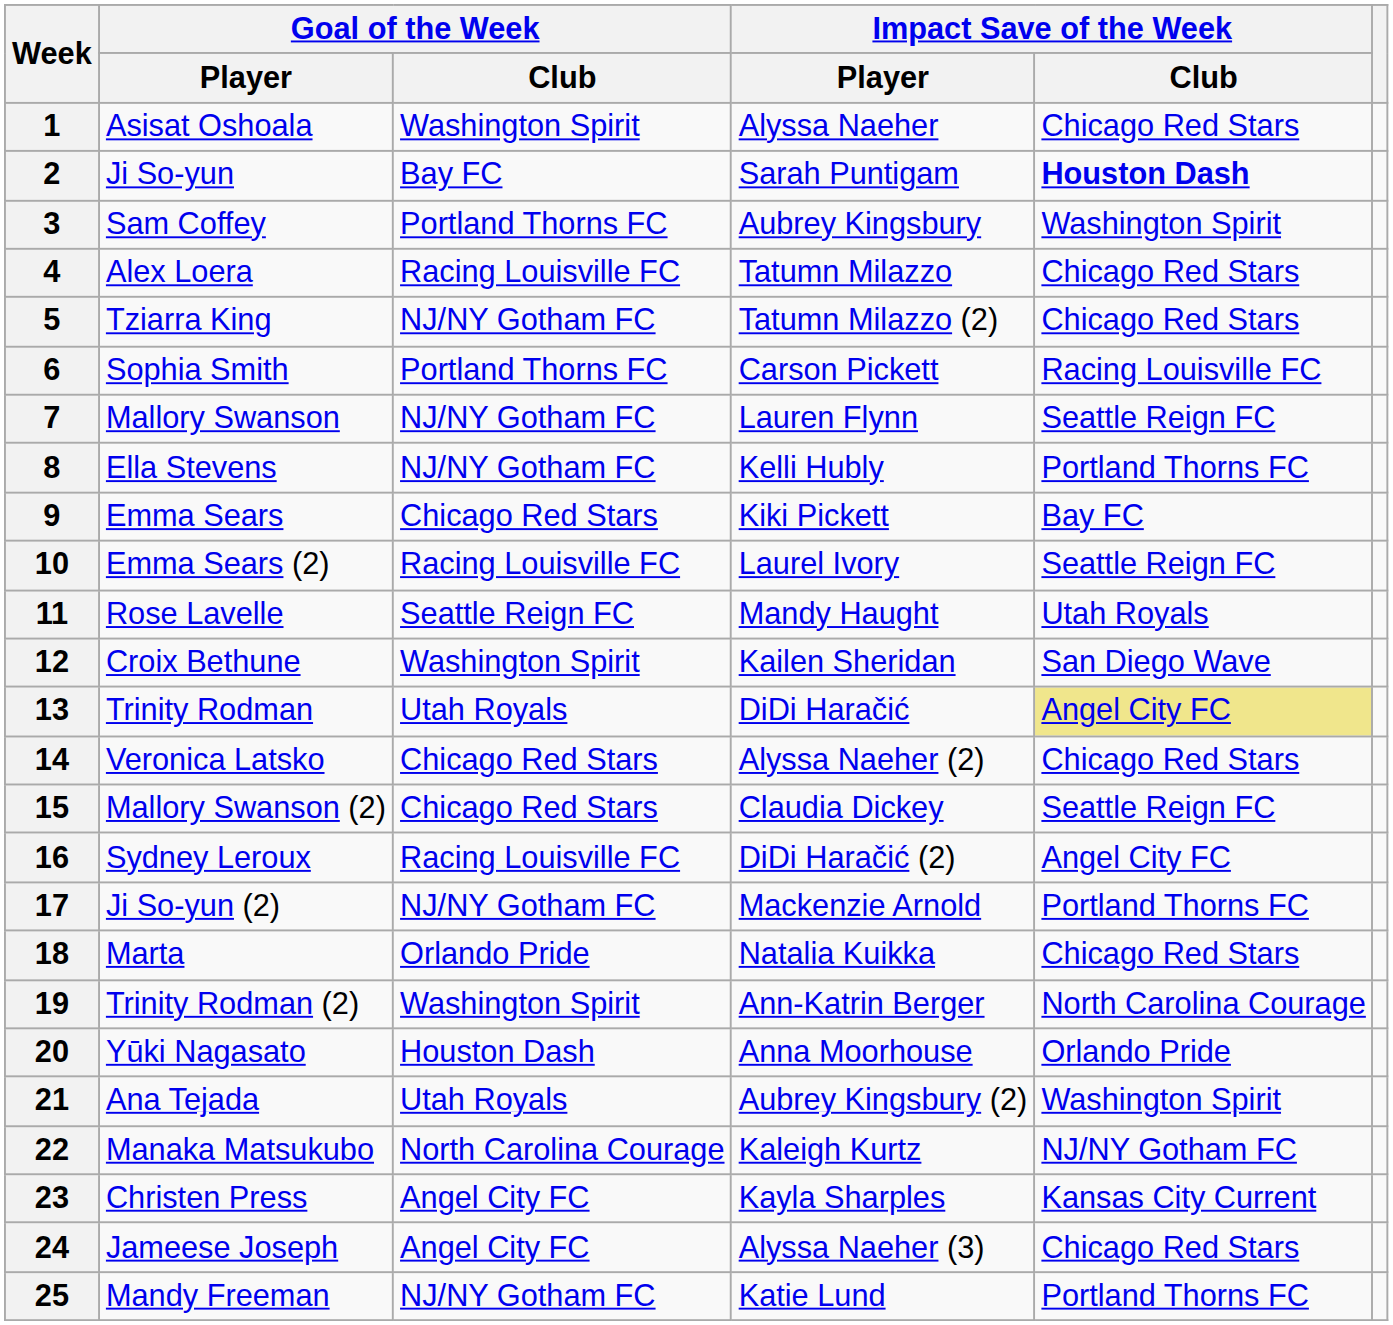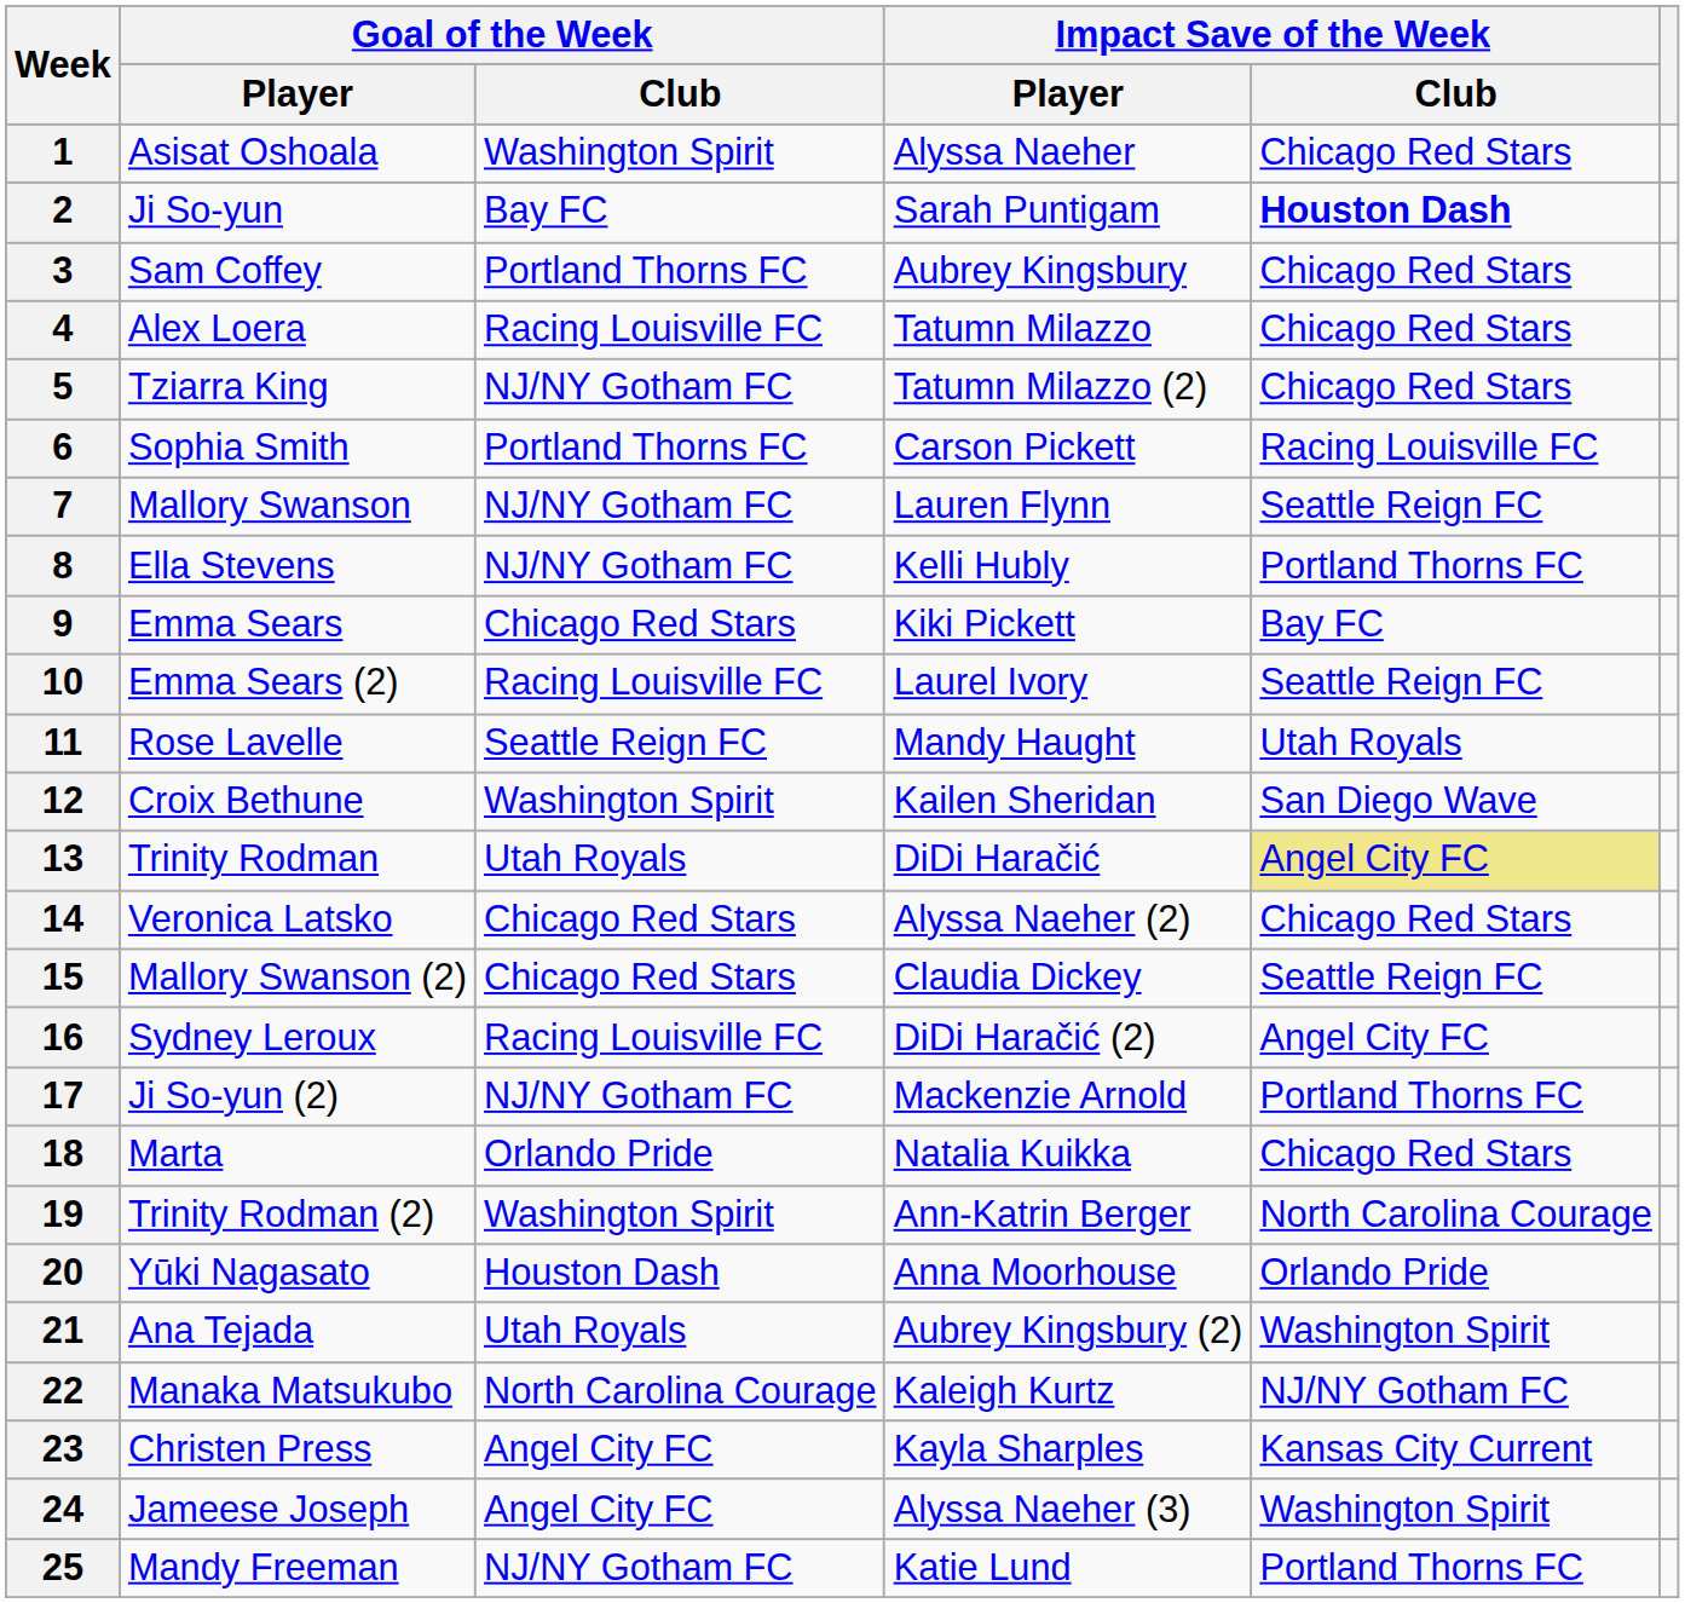 <table class="wikitable">
 <tr>
 <th rowspan=2 scope="col">Week</th>
 <th colspan=2 scope="colgroup"><a href='#'>Goal of the Week</a></th>
 <th colspan=2 scope="colgroup"><a href='#'>Impact Save of the Week</a></th>
 <th rowspan=2 scope="col"></th>
 </tr>
 <tr>
 <th scope="col">Player</th>
 <th scope="col">Club</th>
 <th scope="col">Player</th>
 <th scope="col">Club</th>
 </tr>
 <tr>
 <th scope="row">1</th>
 <td> <a href='#'>Asisat Oshoala</a></td>
 <td><a href='#'>Washington Spirit</a></td>
 <td> <a href='#'>Alyssa Naeher</a></td>
 <td><a href='#'>Chicago Red Stars</a></td>
 <td></td>
 </tr>
 <tr>
 <th scope="row">2</th>
 <td> <a href='#'>Ji So-yun</a></td>
 <td><a href='#'>Bay FC</a></td>
 <td> <a href='#'>Sarah Puntigam</a></td>
 <td><strong><a href='#'>Houston Dash</a></strong></td>
 <td></td>
 </tr>
 <tr>
 <th scope="row">3</th>
 <td> <a href='#'>Sam Coffey</a></td>
 <td><a href='#'>Portland Thorns FC</a></td>
 <td> <a href='#'>Aubrey Kingsbury</a></td>
-<td><a href='#'>Washington Spirit</a></td>
+<td><a href='#'>Chicago Red Stars</a></td>
 <td></td>
 </tr>
 <tr>
 <th scope="row">4</th>
 <td> <a href='#'>Alex Loera</a></td>
 <td><a href='#'>Racing Louisville FC</a></td>
 <td> <a href='#'>Tatumn Milazzo</a></td>
 <td><a href='#'>Chicago Red Stars</a></td>
 <td></td>
 </tr>
 <tr>
 <th scope="row">5</th>
 <td> <a href='#'>Tziarra King</a></td>
 <td><a href='#'>NJ/NY Gotham FC</a></td>
 <td> <a href='#'>Tatumn Milazzo</a> (2)</td>
 <td><a href='#'>Chicago Red Stars</a></td>
 <td></td>
 </tr>
 <tr>
 <th scope="row">6</th>
 <td> <a href='#'>Sophia Smith</a></td>
 <td><a href='#'>Portland Thorns FC</a></td>
 <td> <a href='#'>Carson Pickett</a></td>
 <td><a href='#'>Racing Louisville FC</a></td>
 <td></td>
 </tr>
 <tr>
 <th scope="row">7</th>
 <td> <a href='#'>Mallory Swanson</a></td>
 <td><a href='#'>NJ/NY Gotham FC</a></td>
 <td> <a href='#'>Lauren Flynn</a></td>
 <td><a href='#'>Seattle Reign FC</a></td>
 <td></td>
 </tr>
 <tr>
 <th scope="row">8</th>
 <td> <a href='#'>Ella Stevens</a></td>
 <td><a href='#'>NJ/NY Gotham FC</a></td>
 <td> <a href='#'>Kelli Hubly</a></td>
 <td><a href='#'>Portland Thorns FC</a></td>
 <td></td>
 </tr>
 <tr>
 <th scope="row">9</th>
 <td> <a href='#'>Emma Sears</a></td>
 <td><a href='#'>Chicago Red Stars</a></td>
 <td> <a href='#'>Kiki Pickett</a></td>
 <td><a href='#'>Bay FC</a></td>
 <td></td>
 </tr>
 <tr>
 <th scope="row">10</th>
 <td> <a href='#'>Emma Sears</a> (2)</td>
 <td><a href='#'>Racing Louisville FC</a></td>
 <td> <a href='#'>Laurel Ivory</a></td>
 <td><a href='#'>Seattle Reign FC</a></td>
 <td></td>
 </tr>
 <tr>
 <th scope="row">11</th>
 <td> <a href='#'>Rose Lavelle</a></td>
 <td><a href='#'>Seattle Reign FC</a></td>
 <td> <a href='#'>Mandy Haught</a></td>
 <td><a href='#'>Utah Royals</a></td>
 <td></td>
 </tr>
 <tr>
 <th scope="row">12</th>
 <td> <a href='#'>Croix Bethune</a></td>
 <td><a href='#'>Washington Spirit</a></td>
 <td> <a href='#'>Kailen Sheridan</a></td>
 <td><a href='#'>San Diego Wave</a></td>
 <td></td>
 </tr>
 <tr>
 <th scope="row">13</th>
 <td> <a href='#'>Trinity Rodman</a></td>
 <td><a href='#'>Utah Royals</a></td>
 <td> <a href='#'>DiDi Haračić</a></td>
 <td style="background: khaki;"><a href='#'>Angel City FC</a></td>
 <td></td>
 </tr>
 <tr>
 <th scope="row">14</th>
 <td> <a href='#'>Veronica Latsko</a></td>
 <td><a href='#'>Chicago Red Stars</a></td>
 <td> <a href='#'>Alyssa Naeher</a> (2)</td>
 <td><a href='#'>Chicago Red Stars</a></td>
 <td></td>
 </tr>
 <tr>
 <th scope="row">15</th>
 <td> <a href='#'>Mallory Swanson</a> (2)</td>
 <td><a href='#'>Chicago Red Stars</a></td>
 <td> <a href='#'>Claudia Dickey</a></td>
 <td><a href='#'>Seattle Reign FC</a></td>
 <td></td>
 </tr>
 <tr>
 <th scope="row">16</th>
 <td> <a href='#'>Sydney Leroux</a></td>
 <td><a href='#'>Racing Louisville FC</a></td>
 <td> <a href='#'>DiDi Haračić</a> (2)</td>
 <td><a href='#'>Angel City FC</a></td>
 <td></td>
 </tr>
 <tr>
 <th scope="row">17</th>
 <td> <a href='#'>Ji So-yun</a> (2)</td>
 <td><a href='#'>NJ/NY Gotham FC</a></td>
 <td> <a href='#'>Mackenzie Arnold</a></td>
 <td><a href='#'>Portland Thorns FC</a></td>
 <td></td>
 </tr>
 <tr>
 <th scope="row">18</th>
 <td> <a href='#'>Marta</a></td>
 <td><a href='#'>Orlando Pride</a></td>
 <td> <a href='#'>Natalia Kuikka</a></td>
 <td><a href='#'>Chicago Red Stars</a></td>
 <td></td>
 </tr>
 <tr>
 <th scope="row">19</th>
 <td> <a href='#'>Trinity Rodman</a> (2)</td>
 <td><a href='#'>Washington Spirit</a></td>
 <td> <a href='#'>Ann-Katrin Berger</a></td>
 <td><a href='#'>North Carolina Courage</a></td>
 <td></td>
 </tr>
 <tr>
 <th scope="row">20</th>
 <td> <a href='#'>Yūki Nagasato</a></td>
 <td><a href='#'>Houston Dash</a></td>
 <td> <a href='#'>Anna Moorhouse</a></td>
 <td><a href='#'>Orlando Pride</a></td>
 <td></td>
 </tr>
 <tr>
 <th scope="row">21</th>
 <td> <a href='#'>Ana Tejada</a></td>
 <td><a href='#'>Utah Royals</a></td>
 <td> <a href='#'>Aubrey Kingsbury</a> (2)</td>
 <td><a href='#'>Washington Spirit</a></td>
 <td></td>
 </tr>
 <tr>
 <th scope="row">22</th>
 <td> <a href='#'>Manaka Matsukubo</a></td>
 <td><a href='#'>North Carolina Courage</a></td>
 <td> <a href='#'>Kaleigh Kurtz</a></td>
 <td><a href='#'>NJ/NY Gotham FC</a></td>
 <td></td>
 </tr>
 <tr>
 <th scope="row">23</th>
 <td> <a href='#'>Christen Press</a></td>
 <td><a href='#'>Angel City FC</a></td>
 <td> <a href='#'>Kayla Sharples</a></td>
 <td><a href='#'>Kansas City Current</a></td>
 <td></td>
 </tr>
 <tr>
 <th scope="row">24</th>
 <td> <a href='#'>Jameese Joseph</a></td>
 <td><a href='#'>Angel City FC</a></td>
 <td> <a href='#'>Alyssa Naeher</a> (3)</td>
-<td><a href='#'>Chicago Red Stars</a></td>
+<td><a href='#'>Washington Spirit</a></td>
 <td></td>
 </tr>
 <tr>
 <th scope="row">25</th>
 <td> <a href='#'>Mandy Freeman</a></td>
 <td><a href='#'>NJ/NY Gotham FC</a></td>
 <td> <a href='#'>Katie Lund</a></td>
 <td><a href='#'>Portland Thorns FC</a></td>
 <td></td>
 </tr>
 </table>
